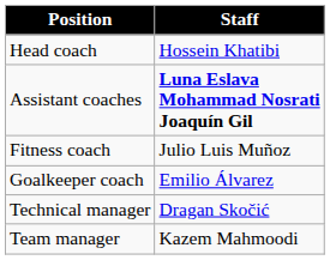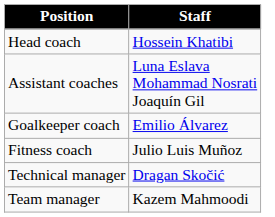 <table class="wikitable">
 <tr>
 <th style="color:white; background:#000000;">Position</th>
 <th style="color:white; background:#000000;">Staff</th>
 </tr>
 <tr>
 <td>Head coach</td>
 <td> <a href='#'>Hossein Khatibi</a></td>
 </tr>
 <tr>
 <td>Assistant coaches</td>
-<td><strong> <a href='#'>Luna Eslava</a> <br>  <a href='#'>Mohammad Nosrati</a> <br>  Joaquín Gil</strong></td>
+<td> <a href='#'>Luna Eslava</a> <br>  <a href='#'>Mohammad Nosrati</a> <br>  Joaquín Gil</td>
+</tr>
+<tr>
+<td>Goalkeeper coach</td>
+<td> <a href='#'>Emilio Álvarez</a></td>
 </tr>
 <tr>
 <td>Fitness coach</td>
 <td> Julio Luis Muñoz</td>
-</tr>
-<tr>
-<td>Goalkeeper coach</td>
-<td> <a href='#'>Emilio Álvarez</a></td>
 </tr>
 <tr>
 <td>Technical manager</td>
 <td> <a href='#'>Dragan Skočić</a></td>
 </tr>
 <tr>
 <td>Team manager</td>
 <td> Kazem Mahmoodi</td>
 </tr>
 </table>
